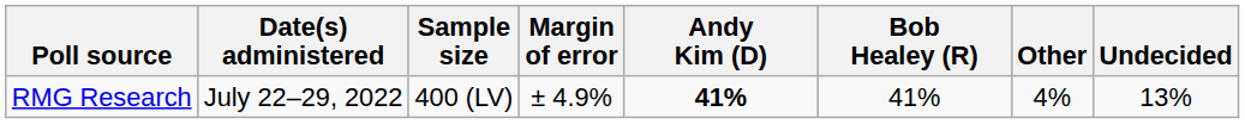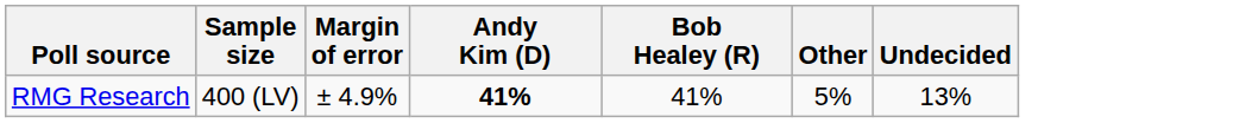 <table class="wikitable" style="font-size:90%;text-align:center;">
 <tr valign=bottom>
 <th>Poll source</th>
-<th>Date(s)<br>administered</th>
 <th>Sample<br>size</th>
 <th>Margin<br>of error</th>
 <th style="width:100px;">Andy<br>Kim (D)</th>
 <th style="width:100px;">Bob<br>Healey (R)</th>
 <th>Other</th>
 <th>Undecided</th>
 </tr>
 <tr>
 <td style="text-align:left;"><a href='#'>RMG Research</a></td>
-<td>July 22–29, 2022</td>
 <td>400 (LV)</td>
 <td>± 4.9%</td>
 <td><strong>41%</strong></td>
 <td>41%</td>
-<td>4%</td>
+<td>5%</td>
 <td>13%</td>
 </tr>
 </table>
